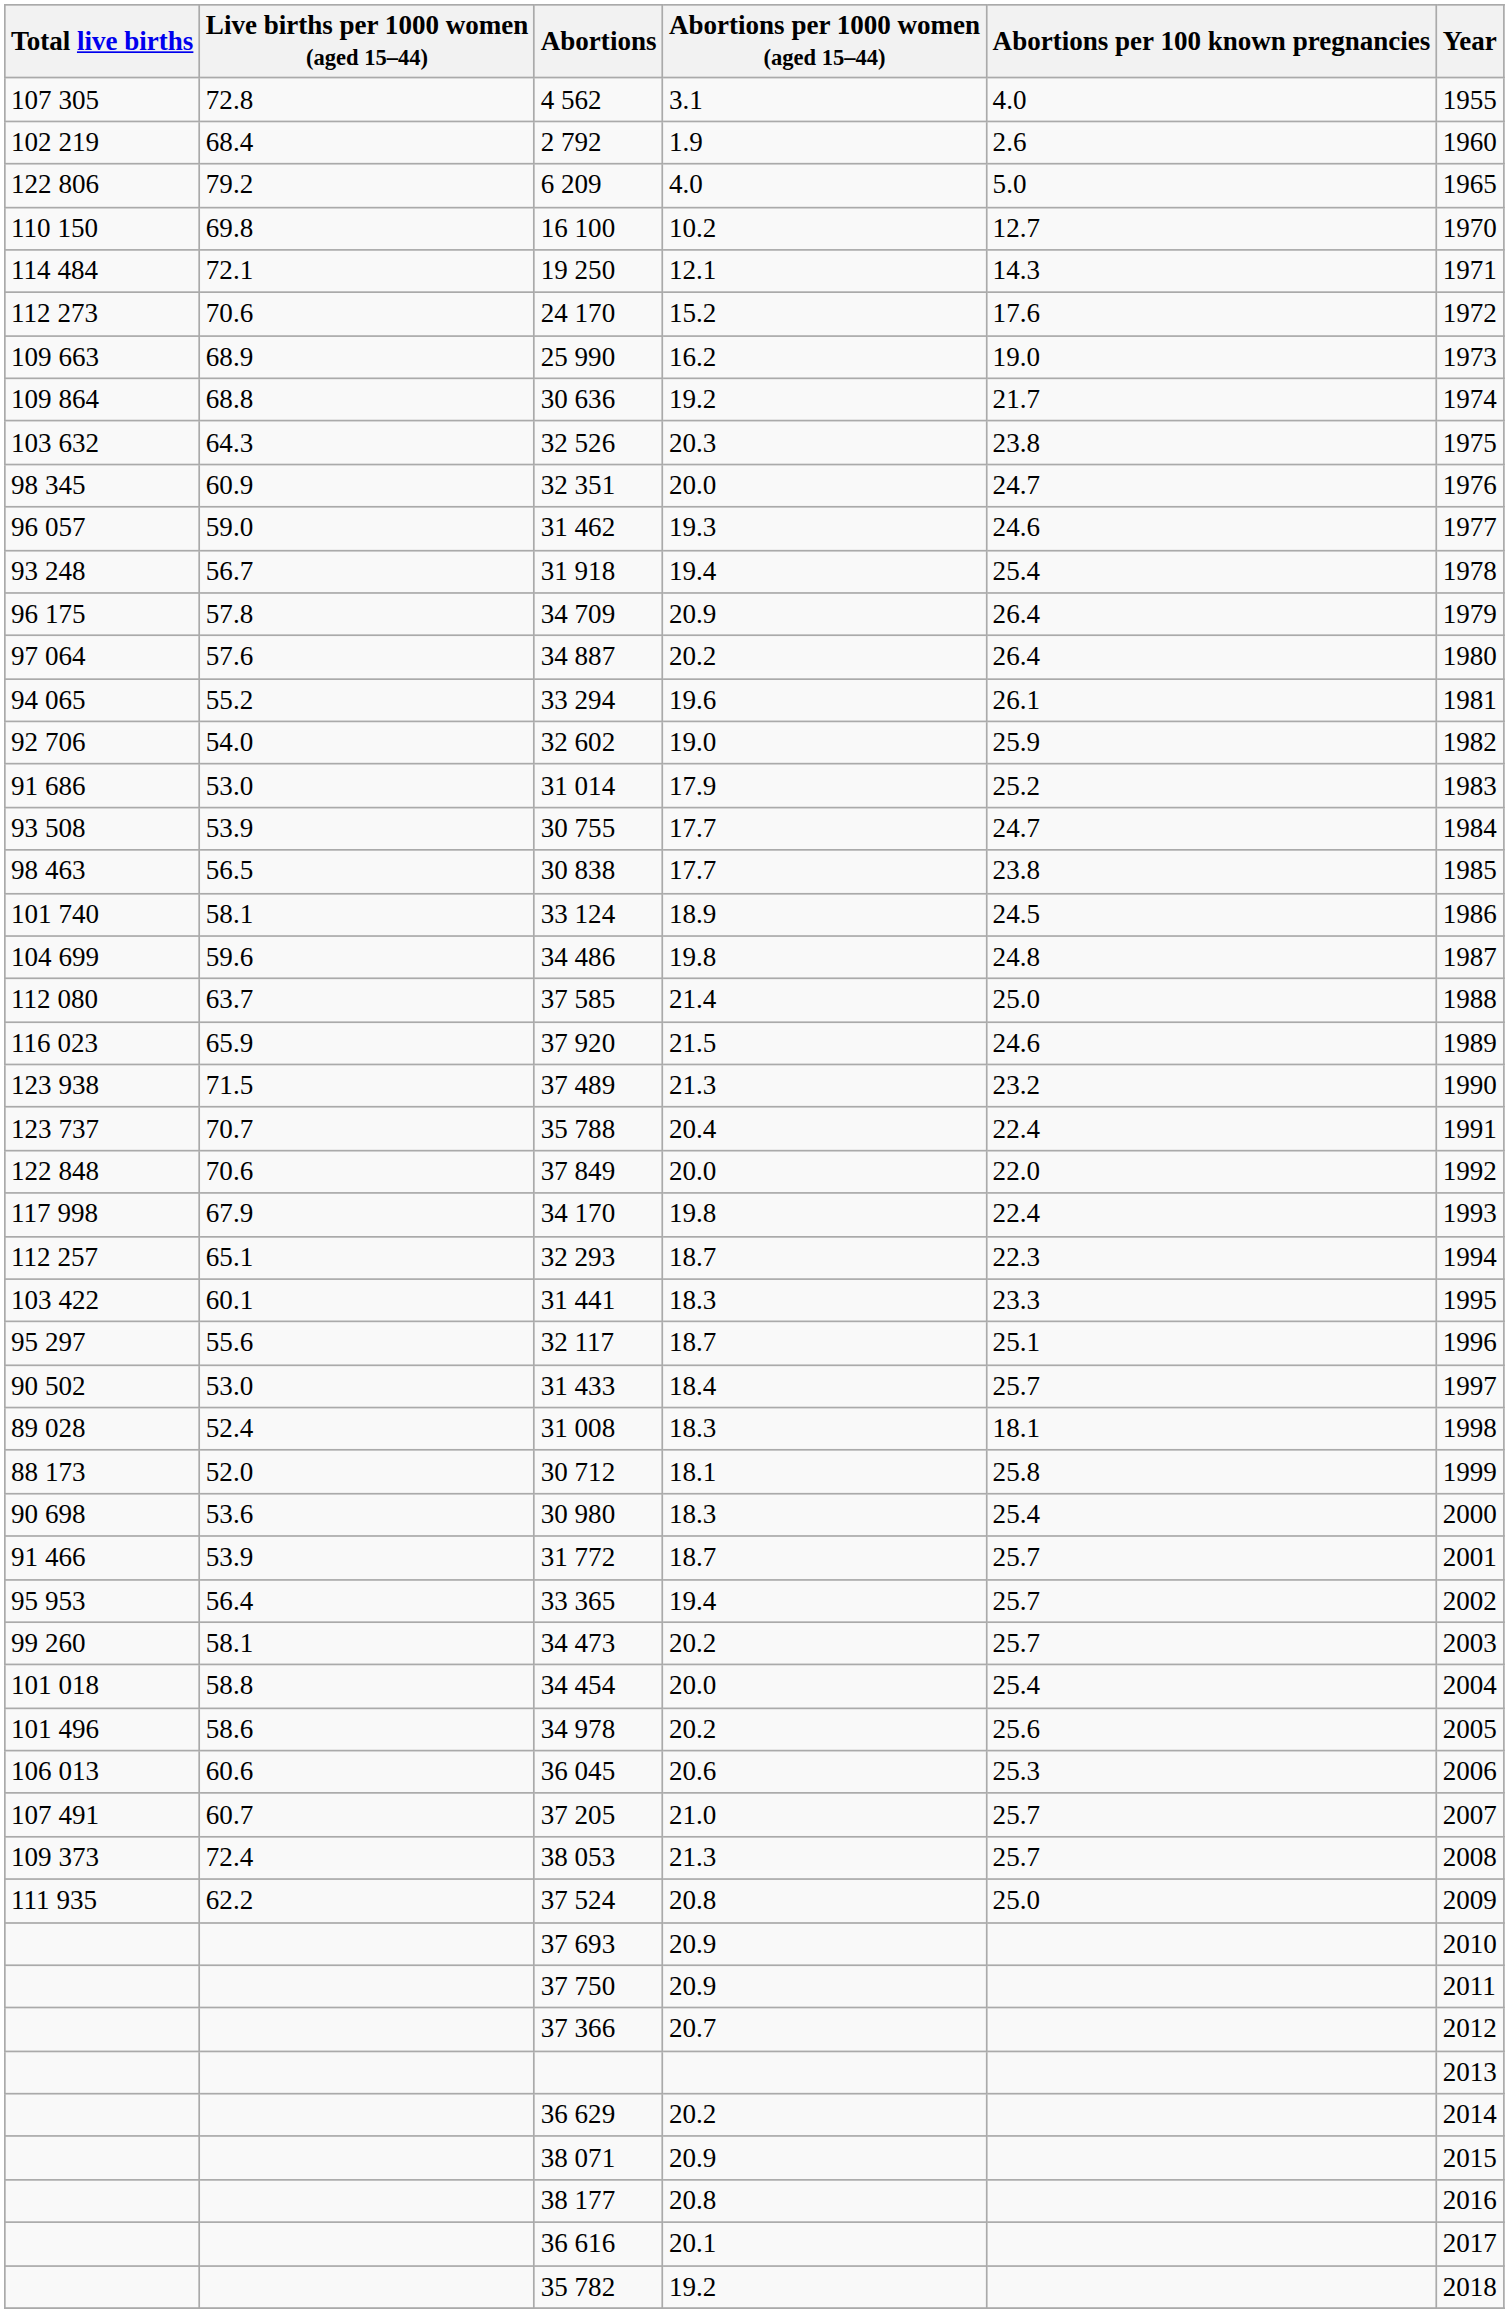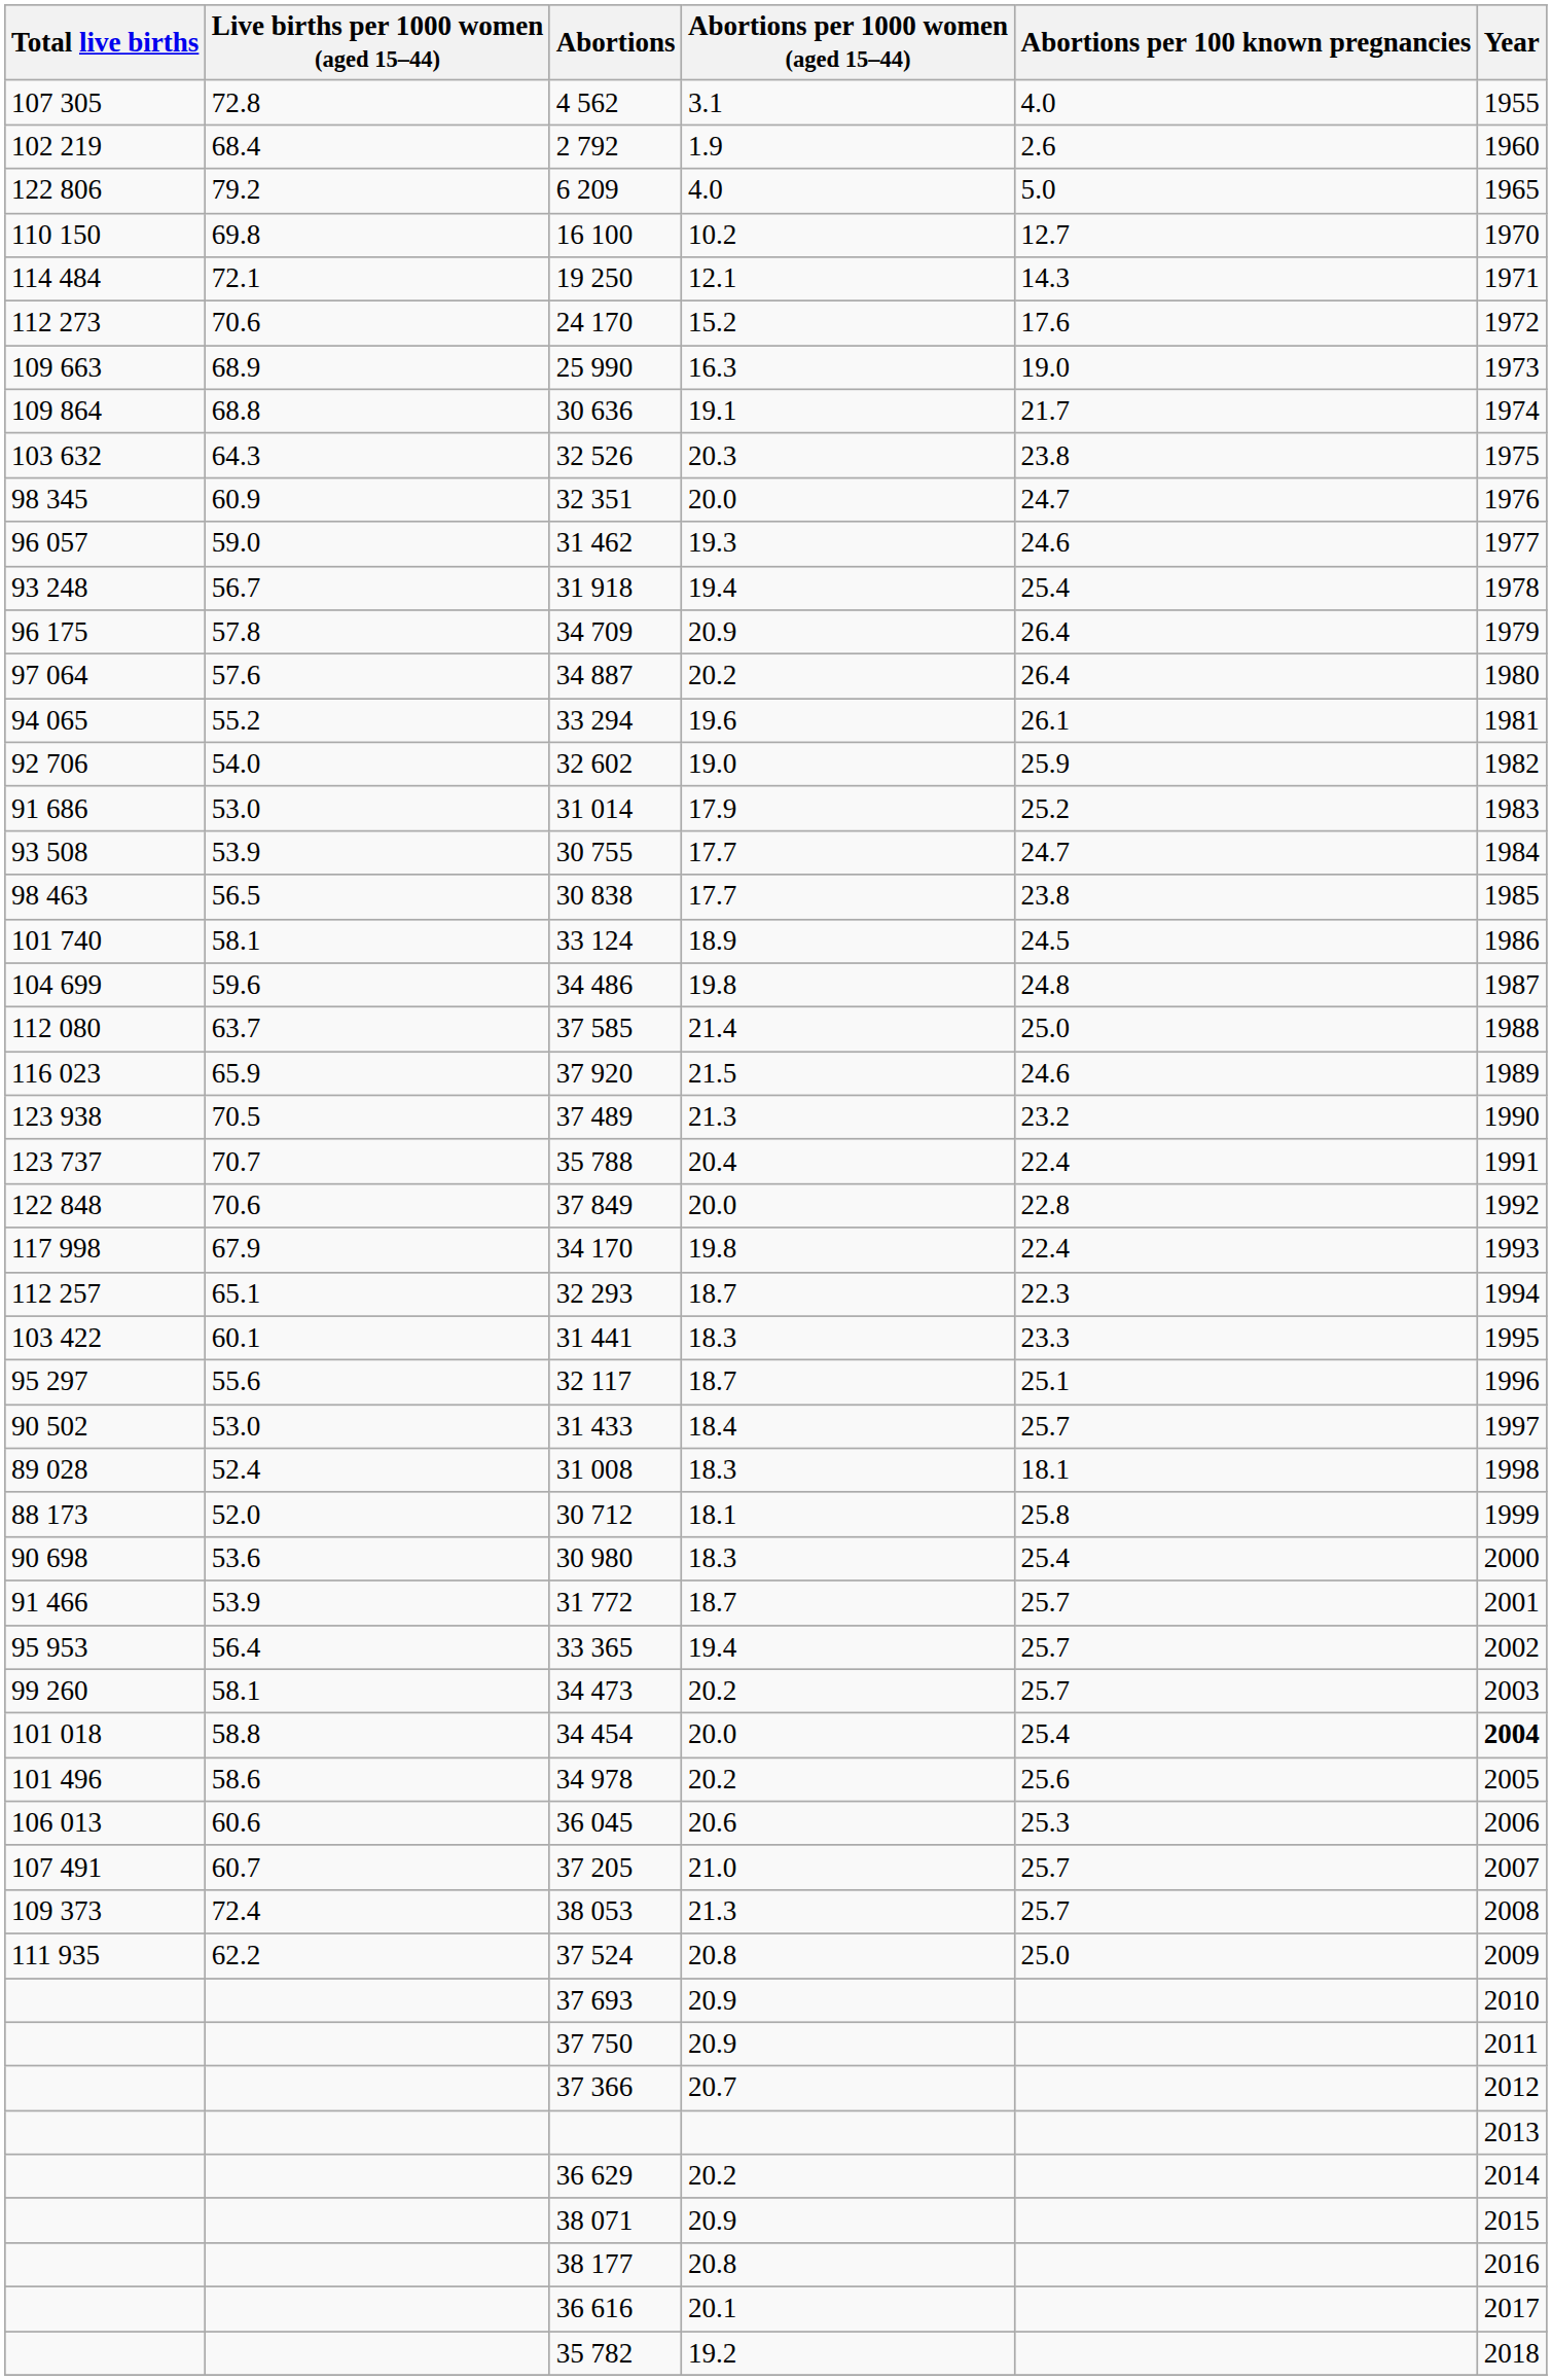 <table class="wikitable sortable">
 <tr>
 <th>Total <a href='#'>live births</a></th>
 <th>Live births per 1000 women<br><small>(aged 15–44)</small></th>
 <th>Abortions</th>
 <th>Abortions per 1000 women<br><small>(aged 15–44)</small></th>
 <th>Abortions per 100 known pregnancies</th>
 <th>Year</th>
 </tr>
 <tr>
 <td>107 305</td>
 <td>72.8</td>
 <td>4 562</td>
 <td>3.1</td>
 <td>4.0</td>
 <td>1955</td>
 </tr>
 <tr>
 <td>102 219</td>
 <td>68.4</td>
 <td>2 792</td>
 <td>1.9</td>
 <td>2.6</td>
 <td>1960</td>
 </tr>
 <tr>
 <td>122 806</td>
 <td>79.2</td>
 <td>6 209</td>
 <td>4.0</td>
 <td>5.0</td>
 <td>1965</td>
 </tr>
 <tr>
 <td>110 150</td>
 <td>69.8</td>
 <td>16 100</td>
 <td>10.2</td>
 <td>12.7</td>
 <td>1970</td>
 </tr>
 <tr>
 <td>114 484</td>
 <td>72.1</td>
 <td>19 250</td>
 <td>12.1</td>
 <td>14.3</td>
 <td>1971</td>
 </tr>
 <tr>
 <td>112 273</td>
 <td>70.6</td>
 <td>24 170</td>
 <td>15.2</td>
 <td>17.6</td>
 <td>1972</td>
 </tr>
 <tr>
 <td>109 663</td>
 <td>68.9</td>
 <td>25 990</td>
-<td>16.2</td>
+<td>16.3</td>
 <td>19.0</td>
 <td>1973</td>
 </tr>
 <tr>
 <td>109 864</td>
 <td>68.8</td>
 <td>30 636</td>
-<td>19.2</td>
+<td>19.1</td>
 <td>21.7</td>
 <td>1974</td>
 </tr>
 <tr>
 <td>103 632</td>
 <td>64.3</td>
 <td>32 526</td>
 <td>20.3</td>
 <td>23.8</td>
 <td>1975</td>
 </tr>
 <tr>
 <td>98 345</td>
 <td>60.9</td>
 <td>32 351</td>
 <td>20.0</td>
 <td>24.7</td>
 <td>1976</td>
 </tr>
 <tr>
 <td>96 057</td>
 <td>59.0</td>
 <td>31 462</td>
 <td>19.3</td>
 <td>24.6</td>
 <td>1977</td>
 </tr>
 <tr>
 <td>93 248</td>
 <td>56.7</td>
 <td>31 918</td>
 <td>19.4</td>
 <td>25.4</td>
 <td>1978</td>
 </tr>
 <tr>
 <td>96 175</td>
 <td>57.8</td>
 <td>34 709</td>
 <td>20.9</td>
 <td>26.4</td>
 <td>1979</td>
 </tr>
 <tr>
 <td>97 064</td>
 <td>57.6</td>
 <td>34 887</td>
 <td>20.2</td>
 <td>26.4</td>
 <td>1980</td>
 </tr>
 <tr>
 <td>94 065</td>
 <td>55.2</td>
 <td>33 294</td>
 <td>19.6</td>
 <td>26.1</td>
 <td>1981</td>
 </tr>
 <tr>
 <td>92 706</td>
 <td>54.0</td>
 <td>32 602</td>
 <td>19.0</td>
 <td>25.9</td>
 <td>1982</td>
 </tr>
 <tr>
 <td>91 686</td>
 <td>53.0</td>
 <td>31 014</td>
 <td>17.9</td>
 <td>25.2</td>
 <td>1983</td>
 </tr>
 <tr>
 <td>93 508</td>
 <td>53.9</td>
 <td>30 755</td>
 <td>17.7</td>
 <td>24.7</td>
 <td>1984</td>
 </tr>
 <tr>
 <td>98 463</td>
 <td>56.5</td>
 <td>30 838</td>
 <td>17.7</td>
 <td>23.8</td>
 <td>1985</td>
 </tr>
 <tr>
 <td>101 740</td>
 <td>58.1</td>
 <td>33 124</td>
 <td>18.9</td>
 <td>24.5</td>
 <td>1986</td>
 </tr>
 <tr>
 <td>104 699</td>
 <td>59.6</td>
 <td>34 486</td>
 <td>19.8</td>
 <td>24.8</td>
 <td>1987</td>
 </tr>
 <tr>
 <td>112 080</td>
 <td>63.7</td>
 <td>37 585</td>
 <td>21.4</td>
 <td>25.0</td>
 <td>1988</td>
 </tr>
 <tr>
 <td>116 023</td>
 <td>65.9</td>
 <td>37 920</td>
 <td>21.5</td>
 <td>24.6</td>
 <td>1989</td>
 </tr>
 <tr>
 <td>123 938</td>
-<td>71.5</td>
+<td>70.5</td>
 <td>37 489</td>
 <td>21.3</td>
 <td>23.2</td>
 <td>1990</td>
 </tr>
 <tr>
 <td>123 737</td>
 <td>70.7</td>
 <td>35 788</td>
 <td>20.4</td>
 <td>22.4</td>
 <td>1991</td>
 </tr>
 <tr>
 <td>122 848</td>
 <td>70.6</td>
 <td>37 849</td>
 <td>20.0</td>
-<td>22.0</td>
+<td>22.8</td>
 <td>1992</td>
 </tr>
 <tr>
 <td>117 998</td>
 <td>67.9</td>
 <td>34 170</td>
 <td>19.8</td>
 <td>22.4</td>
 <td>1993</td>
 </tr>
 <tr>
 <td>112 257</td>
 <td>65.1</td>
 <td>32 293</td>
 <td>18.7</td>
 <td>22.3</td>
 <td>1994</td>
 </tr>
 <tr>
 <td>103 422</td>
 <td>60.1</td>
 <td>31 441</td>
 <td>18.3</td>
 <td>23.3</td>
 <td>1995</td>
 </tr>
 <tr>
 <td>95 297</td>
 <td>55.6</td>
 <td>32 117</td>
 <td>18.7</td>
 <td>25.1</td>
 <td>1996</td>
 </tr>
 <tr>
 <td>90 502</td>
 <td>53.0</td>
 <td>31 433</td>
 <td>18.4</td>
 <td>25.7</td>
 <td>1997</td>
 </tr>
 <tr>
 <td>89 028</td>
 <td>52.4</td>
 <td>31 008</td>
 <td>18.3</td>
 <td>18.1</td>
 <td>1998</td>
 </tr>
 <tr>
 <td>88 173</td>
 <td>52.0</td>
 <td>30 712</td>
 <td>18.1</td>
 <td>25.8</td>
 <td>1999</td>
 </tr>
 <tr>
 <td>90 698</td>
 <td>53.6</td>
 <td>30 980</td>
 <td>18.3</td>
 <td>25.4</td>
 <td>2000</td>
 </tr>
 <tr>
 <td>91 466</td>
 <td>53.9</td>
 <td>31 772</td>
 <td>18.7</td>
 <td>25.7</td>
 <td>2001</td>
 </tr>
 <tr>
 <td>95 953</td>
 <td>56.4</td>
 <td>33 365</td>
 <td>19.4</td>
 <td>25.7</td>
 <td>2002</td>
 </tr>
 <tr>
 <td>99 260</td>
 <td>58.1</td>
 <td>34 473</td>
 <td>20.2</td>
 <td>25.7</td>
 <td>2003</td>
 </tr>
 <tr>
 <td>101 018</td>
 <td>58.8</td>
 <td>34 454</td>
 <td>20.0</td>
 <td>25.4</td>
-<td>2004</td>
+<td><strong>2004</strong></td>
 </tr>
 <tr>
 <td>101 496</td>
 <td>58.6</td>
 <td>34 978</td>
 <td>20.2</td>
 <td>25.6</td>
 <td>2005</td>
 </tr>
 <tr>
 <td>106 013</td>
 <td>60.6</td>
 <td>36 045</td>
 <td>20.6</td>
 <td>25.3</td>
 <td>2006</td>
 </tr>
 <tr>
 <td>107 491</td>
 <td>60.7</td>
 <td>37 205</td>
 <td>21.0</td>
 <td>25.7</td>
 <td>2007</td>
 </tr>
 <tr>
 <td>109 373</td>
 <td>72.4</td>
 <td>38 053</td>
 <td>21.3</td>
 <td>25.7</td>
 <td>2008</td>
 </tr>
 <tr>
 <td>111 935</td>
 <td>62.2</td>
 <td>37 524</td>
 <td>20.8</td>
 <td>25.0</td>
 <td>2009</td>
 </tr>
 <tr>
 <td></td>
 <td></td>
 <td>37 693</td>
 <td>20.9</td>
 <td></td>
 <td>2010</td>
 </tr>
 <tr>
 <td></td>
 <td></td>
 <td>37 750</td>
 <td>20.9</td>
 <td></td>
 <td>2011</td>
 </tr>
 <tr>
 <td></td>
 <td></td>
 <td>37 366</td>
 <td>20.7</td>
 <td></td>
 <td>2012</td>
 </tr>
 <tr>
 <td></td>
 <td></td>
 <td></td>
 <td></td>
 <td></td>
 <td>2013</td>
 </tr>
 <tr>
 <td></td>
 <td></td>
 <td>36 629</td>
 <td>20.2</td>
 <td></td>
 <td>2014</td>
 </tr>
 <tr>
 <td></td>
 <td></td>
 <td>38 071</td>
 <td>20.9</td>
 <td></td>
 <td>2015</td>
 </tr>
 <tr>
 <td></td>
 <td></td>
 <td>38 177</td>
 <td>20.8</td>
 <td></td>
 <td>2016</td>
 </tr>
 <tr>
 <td></td>
 <td></td>
 <td>36 616</td>
 <td>20.1</td>
 <td></td>
 <td>2017</td>
 </tr>
 <tr>
 <td></td>
 <td></td>
 <td>35 782</td>
 <td>19.2</td>
 <td></td>
 <td>2018</td>
 </tr>
 <tr>
 </tr>
 </table>
